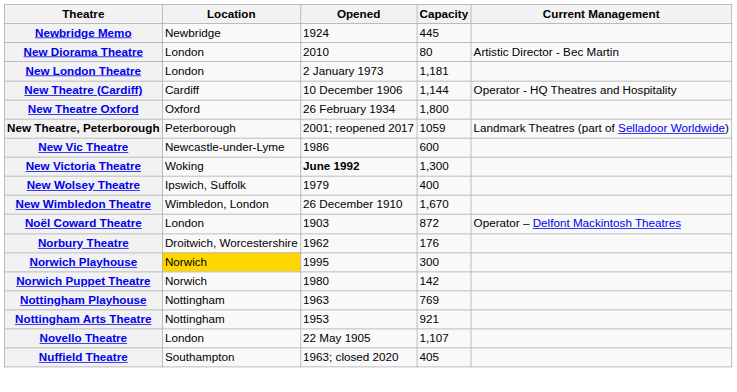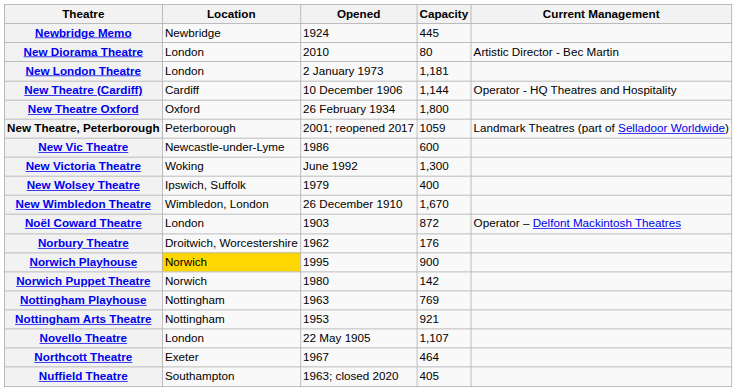 <table class="wikitable" style="text-align:left; font-size:96%;">
 <tr>
 <th>Theatre</th>
 <th>Location</th>
 <th>Opened</th>
 <th>Capacity</th>
 <th>Current Management</th>
 </tr>
 <tr>
 <th><a href='#'>Newbridge Memo</a></th>
 <td>Newbridge</td>
 <td>1924</td>
 <td>445</td>
 <td></td>
 </tr>
 <tr>
 <th><a href='#'>New Diorama Theatre</a></th>
 <td>London</td>
 <td>2010</td>
 <td>80</td>
 <td>Artistic Director - Bec Martin</td>
 </tr>
 <tr>
 <th><a href='#'>New London Theatre</a></th>
 <td>London</td>
 <td>2 January 1973</td>
 <td>1,181</td>
 <td></td>
 </tr>
 <tr>
 <th><a href='#'>New Theatre (Cardiff)</a></th>
 <td>Cardiff</td>
 <td>10 December 1906</td>
 <td>1,144</td>
 <td>Operator - HQ Theatres and Hospitality</td>
 </tr>
 <tr>
 <th><a href='#'>New Theatre Oxford</a></th>
 <td>Oxford</td>
 <td>26 February 1934</td>
 <td>1,800</td>
 <td></td>
 </tr>
 <tr>
 <th>New Theatre, Peterborough</th>
 <td>Peterborough</td>
 <td>2001; reopened 2017</td>
 <td>1059</td>
 <td>Landmark Theatres (part of <a href='#'>Selladoor Worldwide</a>)</td>
 </tr>
 <tr>
 <th><a href='#'>New Vic Theatre</a></th>
 <td>Newcastle-under-Lyme</td>
 <td>1986</td>
 <td>600</td>
 <td></td>
 </tr>
 <tr>
 <th><a href='#'>New Victoria Theatre</a></th>
 <td>Woking</td>
-<td><strong>June 1992</strong></td>
+<td>June 1992</td>
 <td>1,300</td>
 <td></td>
 </tr>
 <tr>
 <th><a href='#'>New Wolsey Theatre</a></th>
 <td>Ipswich, Suffolk</td>
 <td>1979</td>
 <td>400</td>
 <td></td>
 </tr>
 <tr>
 <th><a href='#'>New Wimbledon Theatre</a></th>
 <td>Wimbledon, London</td>
 <td>26 December 1910</td>
 <td>1,670</td>
 <td></td>
 </tr>
 <tr>
 <th><a href='#'>Noël Coward Theatre</a></th>
 <td>London</td>
 <td>1903</td>
 <td>872</td>
 <td>Operator – <a href='#'>Delfont Mackintosh Theatres</a></td>
 </tr>
 <tr>
 <th><a href='#'>Norbury Theatre</a></th>
 <td>Droitwich, Worcestershire</td>
 <td>1962</td>
 <td>176</td>
 <td></td>
 </tr>
 <tr>
 <th><a href='#'>Norwich Playhouse</a></th>
 <td style="background: gold;">Norwich</td>
 <td>1995</td>
-<td>300</td>
+<td>900</td>
 <td></td>
 </tr>
 <tr>
 <th><a href='#'>Norwich Puppet Theatre</a></th>
 <td>Norwich</td>
 <td>1980</td>
 <td>142</td>
 <td></td>
 </tr>
 <tr>
 <th><a href='#'>Nottingham Playhouse</a></th>
 <td>Nottingham</td>
 <td>1963</td>
 <td>769</td>
 <td></td>
 </tr>
 <tr>
 <th><a href='#'>Nottingham Arts Theatre</a></th>
 <td>Nottingham</td>
 <td>1953</td>
 <td>921</td>
 <td></td>
 </tr>
 <tr>
 <th><a href='#'>Novello Theatre</a></th>
 <td>London</td>
 <td>22 May 1905</td>
 <td>1,107</td>
 <td></td>
 </tr>
 <tr>
+<th><a href='#'>Northcott Theatre</a></th>
+<td>Exeter</td>
+<td>1967</td>
+<td>464</td>
+<td></td>
+</tr>
+<tr>
 <th><a href='#'>Nuffield Theatre</a></th>
 <td>Southampton</td>
 <td>1963; closed 2020</td>
 <td>405</td>
 <td></td>
 </tr>
 </table>
